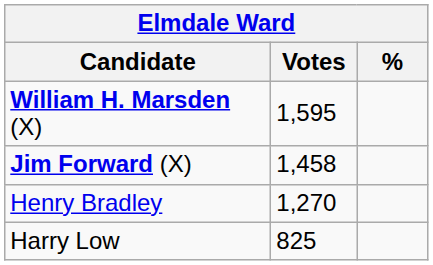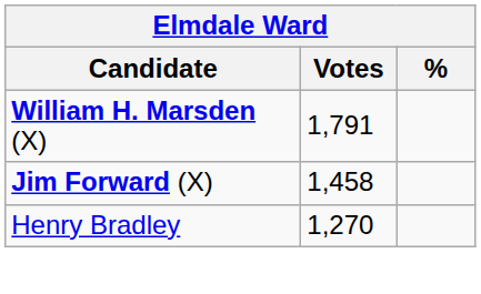 <table class="wikitable">
 <tr>
 <th colspan="3"><a href='#'>Elmdale Ward</a></th>
 </tr>
 <tr>
 <th style="width: 170px">Candidate</th>
 <th style="width: 50px">Votes</th>
 <th style="width: 40px">%</th>
 </tr>
 <tr>
 <td><strong><a href='#'>William H. Marsden</a></strong> (X)</td>
-<td>1,595</td>
+<td>1,791</td>
 <td></td>
 </tr>
 <tr>
 <td><strong><a href='#'>Jim Forward</a></strong> (X)</td>
 <td>1,458</td>
 <td></td>
 </tr>
 <tr>
 <td><a href='#'>Henry Bradley</a></td>
 <td>1,270</td>
 <td></td>
 </tr>
-<tr>
-<td>Harry Low</td>
-<td>825</td>
-<td></td>
-</tr>
 </table>
